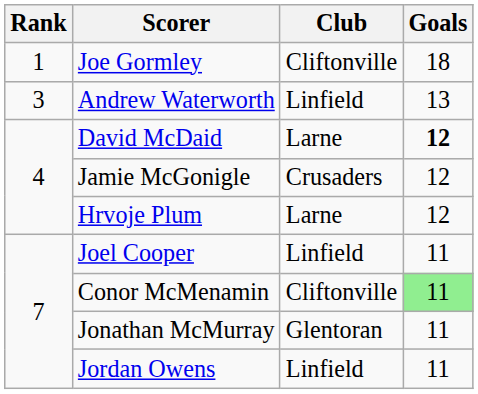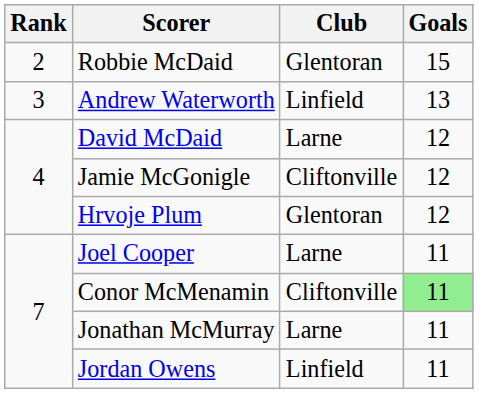 <table class="wikitable" style="text-align:center">
 <tr>
 <th>Rank</th>
 <th>Scorer</th>
 <th>Club</th>
 <th>Goals</th>
 </tr>
 <tr>
-<td>1</td>
-<td align="left"> <a href='#'>Joe Gormley</a></td>
-<td align="left">Cliftonville</td>
-<td>18</td>
+<td>2</td>
+<td align="left"> Robbie McDaid</td>
+<td align="left">Glentoran</td>
+<td>15</td>
 </tr>
 <tr>
 <td>3</td>
 <td align="left"> <a href='#'>Andrew Waterworth</a></td>
 <td align="left">Linfield</td>
 <td>13</td>
 </tr>
 <tr>
 <td rowspan="3">4</td>
 <td align="left"> <a href='#'>David McDaid</a></td>
 <td align="left">Larne</td>
-<td><strong>12</strong></td>
+<td>12</td>
 </tr>
 <tr>
 <td align="left"> Jamie McGonigle</td>
-<td align="left">Crusaders</td>
+<td align="left">Cliftonville</td>
 <td>12</td>
 </tr>
 <tr>
 <td align="left"> <a href='#'>Hrvoje Plum</a></td>
-<td align="left">Larne</td>
+<td align="left">Glentoran</td>
 <td>12</td>
 </tr>
 <tr>
 <td rowspan="4">7</td>
 <td align="left"> <a href='#'>Joel Cooper</a></td>
-<td align="left">Linfield</td>
+<td align="left">Larne</td>
 <td>11</td>
 </tr>
 <tr>
 <td align="left"> Conor McMenamin</td>
 <td align="left">Cliftonville</td>
 <td style="background: lightgreen;">11</td>
 </tr>
 <tr>
 <td align="left"> Jonathan McMurray</td>
-<td align="left">Glentoran</td>
+<td align="left">Larne</td>
 <td>11</td>
 </tr>
 <tr>
 <td align="left"> <a href='#'>Jordan Owens</a></td>
 <td align="left">Linfield</td>
 <td>11</td>
 </tr>
 </table>
